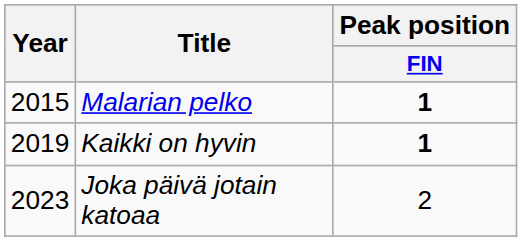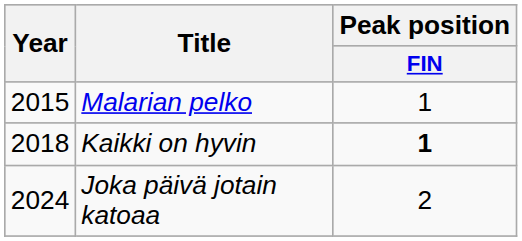 <table class="wikitable">
 <tr>
 <th rowspan="2">Year</th>
 <th rowspan="2" style="width:150px;">Title</th>
 <th colspan="2">Peak position</th>
 </tr>
 <tr>
 <th style="width;font-size:85%"><a href='#'>FIN</a></th>
 </tr>
 <tr>
 <td>2015</td>
 <td><em><a href='#'>Malarian pelko</a></em></td>
-<td style="text-align:center;"><strong>1</strong></td>
+<td style="text-align:center;">1</td>
 </tr>
 <tr>
-<td>2019</td>
+<td>2018</td>
 <td><em>Kaikki on hyvin</em></td>
 <td style="text-align:center;"><strong>1</strong></td>
 </tr>
 <tr>
-<td>2023</td>
+<td>2024</td>
 <td><em>Joka päivä jotain katoaa</em></td>
 <td style="text-align:center;">2</td>
 </tr>
 </table>
